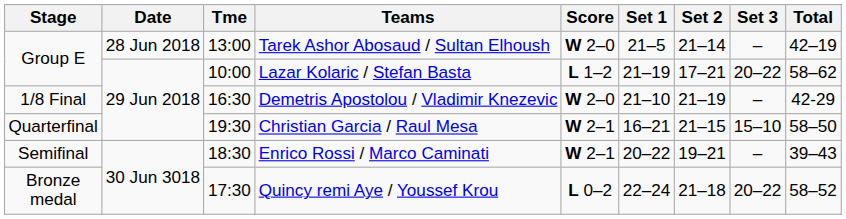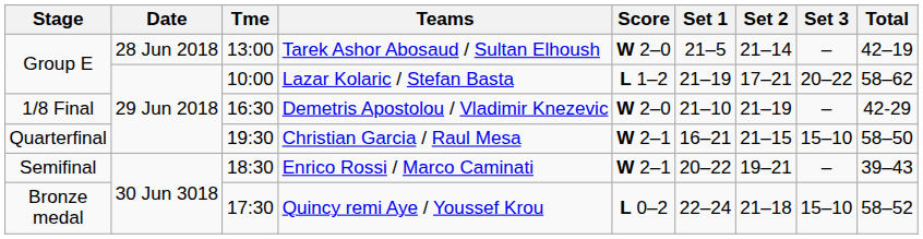 <table class=wikitable>
 <tr>
 <th width=60>Stage</th>
 <th>Date</th>
 <th>Tme</th>
 <th>Teams</th>
 <th>Score</th>
 <th>Set 1</th>
 <th>Set 2</th>
 <th>Set 3</th>
 <th>Total</th>
 </tr>
 <tr align=center>
 <td rowspan=2>Group E</td>
 <td>28 Jun 2018</td>
 <td>13:00</td>
 <td align=left> <a href='#'>Tarek Ashor Abosaud</a> /  <a href='#'>Sultan Elhoush</a></td>
 <td><strong>W</strong> 2–0</td>
 <td>21–5</td>
 <td>21–14</td>
 <td>–</td>
 <td>42–19</td>
 </tr>
 <tr align=center>
 <td rowspan=3>29 Jun 2018</td>
 <td>10:00</td>
 <td align=left> <a href='#'>Lazar Kolaric</a> / <a href='#'>Stefan Basta</a></td>
 <td><strong>L</strong> 1–2</td>
 <td>21–19</td>
 <td>17–21</td>
 <td>20–22</td>
 <td>58–62</td>
 </tr>
 <tr align=center>
 <td>1/8 Final</td>
 <td>16:30</td>
 <td align=left> <a href='#'>Demetris Apostolou</a> / <a href='#'>Vladimir Knezevic</a></td>
 <td><strong>W</strong> 2–0</td>
 <td>21–10</td>
 <td>21–19</td>
 <td>–</td>
 <td>42-29</td>
 </tr>
 <tr align=center>
 <td>Quarterfinal</td>
 <td>19:30</td>
 <td align=left> <a href='#'>Christian Garcia</a> / <a href='#'>Raul Mesa</a></td>
 <td><strong>W</strong> 2–1</td>
 <td>16–21</td>
 <td>21–15</td>
 <td>15–10</td>
 <td>58–50</td>
 </tr>
 <tr align=center>
 <td>Semifinal</td>
 <td rowspan=2>30 Jun 3018</td>
 <td>18:30</td>
 <td align=left> <a href='#'>Enrico Rossi</a> / <a href='#'>Marco Caminati</a></td>
 <td><strong>W</strong> 2–1</td>
 <td>20–22</td>
 <td>19–21</td>
 <td>–</td>
 <td>39–43</td>
 </tr>
 <tr align=center>
 <td>Bronze medal</td>
 <td>17:30</td>
 <td align=left> <a href='#'>Quincy remi Aye</a> / <a href='#'>Youssef Krou</a></td>
 <td><strong>L</strong> 0–2</td>
 <td>22–24</td>
 <td>21–18</td>
-<td>20–22</td>
+<td>15–10</td>
 <td>58–52</td>
 </tr>
 </table>
